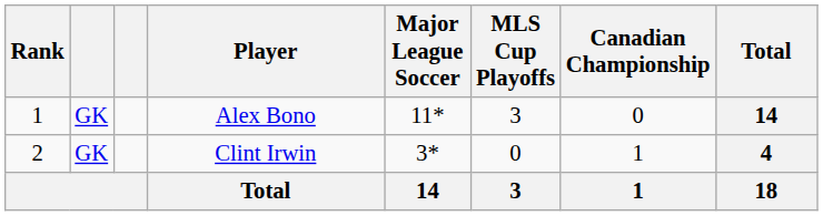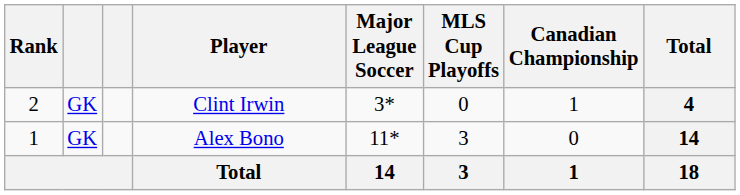 <table class="wikitable" style="font-size: 95%; text-align: center;">
 <tr>
 <th width=15>Rank</th>
 <th width=15></th>
 <th width=15></th>
 <th width=150>Player</th>
 <th width=50>Major League Soccer</th>
 <th width=50>MLS Cup Playoffs</th>
 <th width=50>Canadian Championship</th>
 <th width=60>Total</th>
 </tr>
 <tr>
+<td>2</td>
+<td><a href='#'>GK</a></td>
+<td></td>
+<td><a href='#'>Clint Irwin</a></td>
+<td>3*</td>
+<td>0</td>
+<td>1</td>
+<th>4</th>
+</tr>
+<tr>
 <td>1</td>
 <td><a href='#'>GK</a></td>
 <td></td>
 <td><a href='#'>Alex Bono</a></td>
 <td>11*</td>
 <td>3</td>
 <td>0</td>
 <th>14</th>
 </tr>
 <tr>
-<td>2</td>
-<td><a href='#'>GK</a></td>
-<td></td>
-<td><a href='#'>Clint Irwin</a></td>
-<td>3*</td>
-<td>0</td>
-<td>1</td>
-<th>4</th>
-</tr>
-<tr>
 <th colspan="3"></th>
 <th>Total</th>
 <th>14</th>
 <th>3</th>
 <th>1</th>
 <th>18</th>
 </tr>
 </table>
